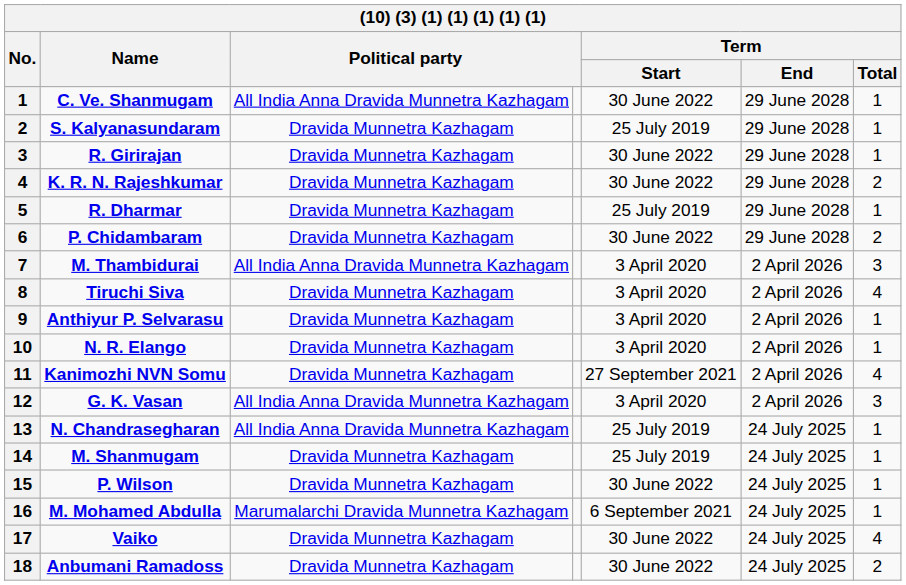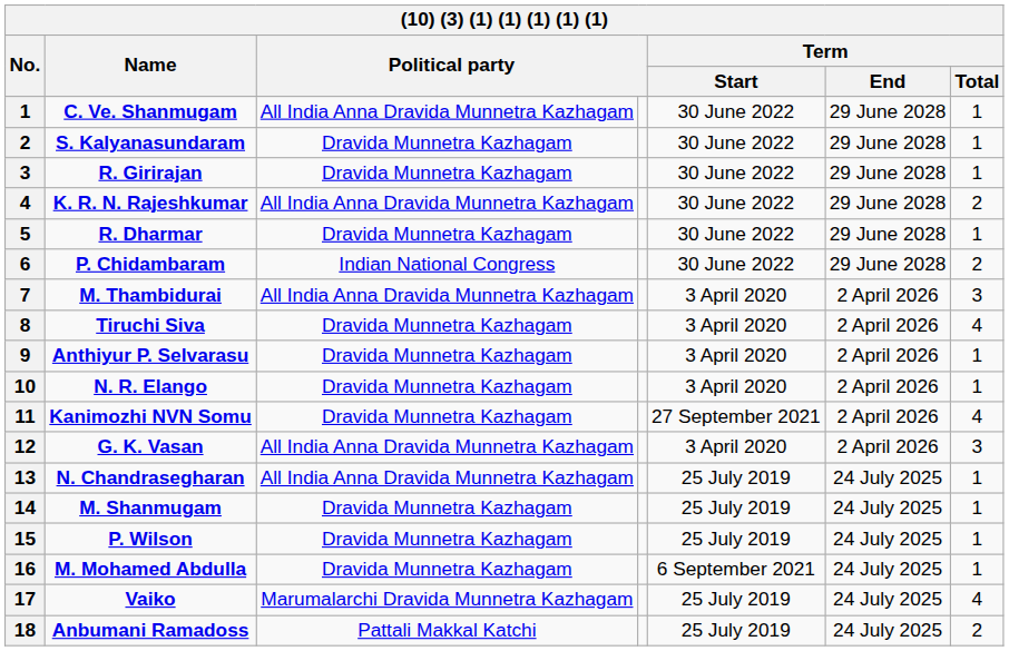 <table class="wikitable sortable" style="text-align:center;">
 <tr>
 <th colspan=7> (10) (3) (1) (1) (1) (1) (1)</th>
 </tr>
 <tr>
 <th rowspan=2>No.</th>
 <th rowspan=2>Name</th>
 <th rowspan=2 colspan=2>Political party</th>
 <th colspan=3>Term</th>
 </tr>
 <tr>
 <th>Start</th>
 <th>End</th>
 <th>Total</th>
 </tr>
 <tr>
 <th>1</th>
 <td><strong><a href='#'>C. Ve. Shanmugam</a></strong></td>
 <td><a href='#'>All India Anna Dravida Munnetra Kazhagam</a></td>
 <td></td>
 <td>30 June 2022</td>
 <td>29 June 2028</td>
 <td>1</td>
 </tr>
 <tr>
 <th>2</th>
 <td><strong><a href='#'>S. Kalyanasundaram</a></strong></td>
 <td><a href='#'>Dravida Munnetra Kazhagam</a></td>
 <td></td>
-<td>25 July 2019</td>
+<td>30 June 2022</td>
 <td>29 June 2028</td>
 <td>1</td>
 </tr>
 <tr>
 <th>3</th>
 <td><strong><a href='#'>R. Girirajan</a></strong></td>
 <td><a href='#'>Dravida Munnetra Kazhagam</a></td>
 <td></td>
 <td>30 June 2022</td>
 <td>29 June 2028</td>
 <td>1</td>
 </tr>
 <tr>
 <th>4</th>
 <td><strong><a href='#'>K. R. N. Rajeshkumar</a></strong></td>
-<td><a href='#'>Dravida Munnetra Kazhagam</a></td>
+<td><a href='#'>All India Anna Dravida Munnetra Kazhagam</a></td>
 <td></td>
 <td>30 June 2022</td>
 <td>29 June 2028</td>
 <td>2</td>
 </tr>
 <tr>
 <th>5</th>
 <td><strong><a href='#'>R. Dharmar</a></strong></td>
 <td><a href='#'>Dravida Munnetra Kazhagam</a></td>
 <td></td>
-<td>25 July 2019</td>
+<td>30 June 2022</td>
 <td>29 June 2028</td>
 <td>1</td>
 </tr>
 <tr>
 <th>6</th>
 <td><strong><a href='#'>P. Chidambaram</a></strong></td>
-<td><a href='#'>Dravida Munnetra Kazhagam</a></td>
+<td><a href='#'>Indian National Congress</a></td>
 <td></td>
 <td>30 June 2022</td>
 <td>29 June 2028</td>
 <td>2</td>
 </tr>
 <tr>
 <th>7</th>
 <td><strong><a href='#'>M. Thambidurai</a></strong></td>
 <td><a href='#'>All India Anna Dravida Munnetra Kazhagam</a></td>
 <td></td>
 <td>3 April 2020</td>
 <td>2 April 2026</td>
 <td>3</td>
 </tr>
 <tr>
 <th>8</th>
 <td><strong><a href='#'>Tiruchi Siva</a></strong></td>
 <td><a href='#'>Dravida Munnetra Kazhagam</a></td>
 <td></td>
 <td>3 April 2020</td>
 <td>2 April 2026</td>
 <td>4</td>
 </tr>
 <tr>
 <th>9</th>
 <td><strong><a href='#'>Anthiyur P. Selvarasu</a></strong></td>
 <td><a href='#'>Dravida Munnetra Kazhagam</a></td>
 <td></td>
 <td>3 April 2020</td>
 <td>2 April 2026</td>
 <td>1</td>
 </tr>
 <tr>
 <th>10</th>
 <td><strong><a href='#'>N. R. Elango</a></strong></td>
 <td><a href='#'>Dravida Munnetra Kazhagam</a></td>
 <td></td>
 <td>3 April 2020</td>
 <td>2 April 2026</td>
 <td>1</td>
 </tr>
 <tr>
 <th>11</th>
 <td><strong><a href='#'>Kanimozhi NVN Somu</a></strong></td>
 <td><a href='#'>Dravida Munnetra Kazhagam</a></td>
 <td></td>
 <td>27 September 2021</td>
 <td>2 April 2026</td>
 <td>4</td>
 </tr>
 <tr>
 <th>12</th>
 <td><strong><a href='#'>G. K. Vasan</a></strong></td>
 <td><a href='#'>All India Anna Dravida Munnetra Kazhagam</a></td>
 <td></td>
 <td>3 April 2020</td>
 <td>2 April 2026</td>
 <td>3</td>
 </tr>
 <tr>
 <th>13</th>
 <td><strong><a href='#'>N. Chandrasegharan</a></strong></td>
 <td><a href='#'>All India Anna Dravida Munnetra Kazhagam</a></td>
 <td></td>
 <td>25 July 2019</td>
 <td>24 July 2025</td>
 <td>1</td>
 </tr>
 <tr>
 <th>14</th>
 <td><strong><a href='#'>M. Shanmugam</a></strong></td>
 <td><a href='#'>Dravida Munnetra Kazhagam</a></td>
 <td></td>
 <td>25 July 2019</td>
 <td>24 July 2025</td>
 <td>1</td>
 </tr>
 <tr>
 <th>15</th>
 <td><strong><a href='#'>P. Wilson</a></strong></td>
 <td><a href='#'>Dravida Munnetra Kazhagam</a></td>
 <td></td>
-<td>30 June 2022</td>
+<td>25 July 2019</td>
 <td>24 July 2025</td>
 <td>1</td>
 </tr>
 <tr>
 <th>16</th>
 <td><strong><a href='#'>M. Mohamed Abdulla</a></strong></td>
-<td><a href='#'>Marumalarchi Dravida Munnetra Kazhagam</a></td>
+<td><a href='#'>Dravida Munnetra Kazhagam</a></td>
 <td></td>
 <td>6 September 2021</td>
 <td>24 July 2025</td>
 <td>1</td>
 </tr>
 <tr>
 <th>17</th>
 <td><strong><a href='#'>Vaiko</a></strong></td>
-<td><a href='#'>Dravida Munnetra Kazhagam</a></td>
+<td><a href='#'>Marumalarchi Dravida Munnetra Kazhagam</a></td>
 <td></td>
-<td>30 June 2022</td>
+<td>25 July 2019</td>
 <td>24 July 2025</td>
 <td>4</td>
 </tr>
 <tr>
 <th>18</th>
 <td><strong><a href='#'>Anbumani Ramadoss</a></strong></td>
-<td><a href='#'>Dravida Munnetra Kazhagam</a></td>
+<td><a href='#'>Pattali Makkal Katchi</a></td>
 <td></td>
-<td>30 June 2022</td>
+<td>25 July 2019</td>
 <td>24 July 2025</td>
 <td>2</td>
 </tr>
 </table>
